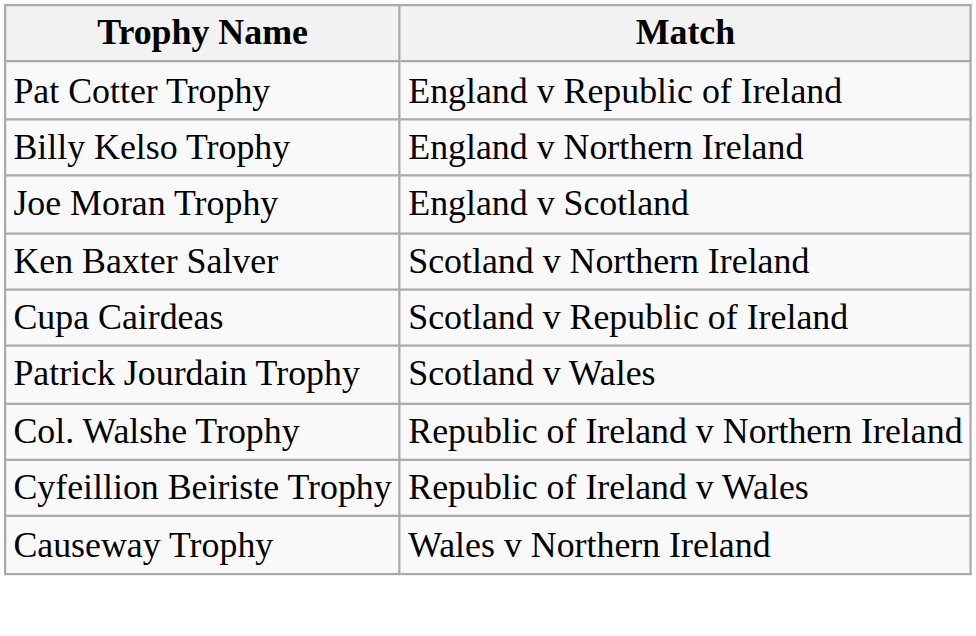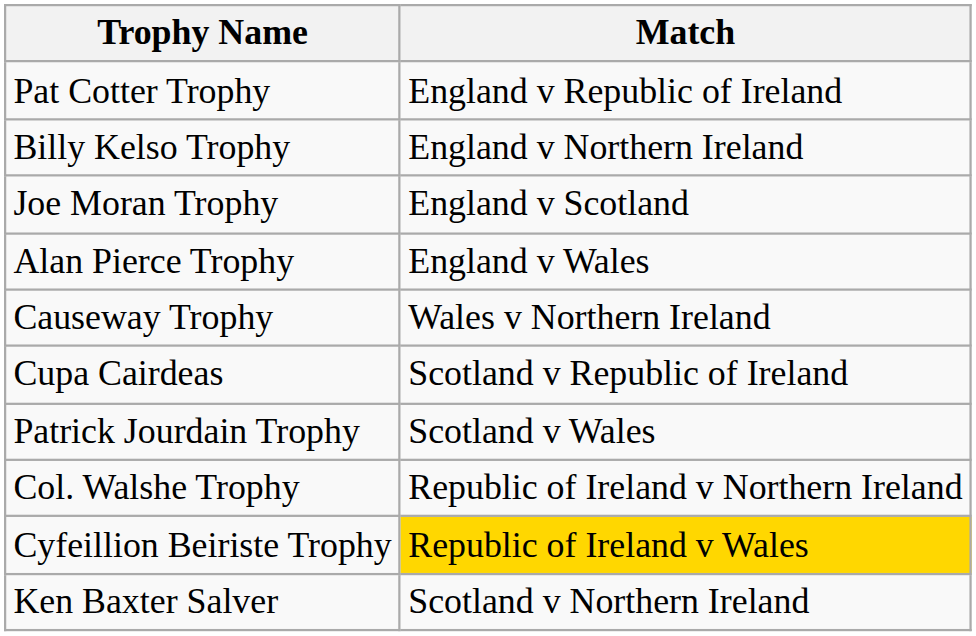 <table class="wikitable sortable">
 <tr>
 <th>Trophy Name</th>
 <th>Match</th>
 </tr>
 <tr>
 <td>Pat Cotter Trophy</td>
 <td>England v Republic of Ireland</td>
 </tr>
 <tr>
 <td>Billy Kelso Trophy</td>
 <td>England v Northern Ireland</td>
 </tr>
 <tr>
 <td>Joe Moran Trophy</td>
 <td>England v Scotland</td>
 </tr>
 <tr>
-<td>Ken Baxter Salver</td>
-<td>Scotland v Northern Ireland</td>
+<td>Alan Pierce Trophy</td>
+<td>England v Wales</td>
+</tr>
+<tr>
+<td>Causeway Trophy</td>
+<td>Wales v Northern Ireland</td>
 </tr>
 <tr>
 <td>Cupa Cairdeas</td>
 <td>Scotland v Republic of Ireland</td>
 </tr>
 <tr>
 <td>Patrick Jourdain Trophy</td>
 <td>Scotland v Wales</td>
 </tr>
 <tr>
 <td>Col. Walshe Trophy</td>
 <td>Republic of Ireland v Northern Ireland</td>
 </tr>
 <tr>
 <td>Cyfeillion Beiriste Trophy</td>
-<td>Republic of Ireland v Wales</td>
+<td style="background: gold;">Republic of Ireland v Wales</td>
 </tr>
 <tr>
-<td>Causeway Trophy</td>
-<td>Wales v Northern Ireland</td>
+<td>Ken Baxter Salver</td>
+<td>Scotland v Northern Ireland</td>
 </tr>
 </table>
